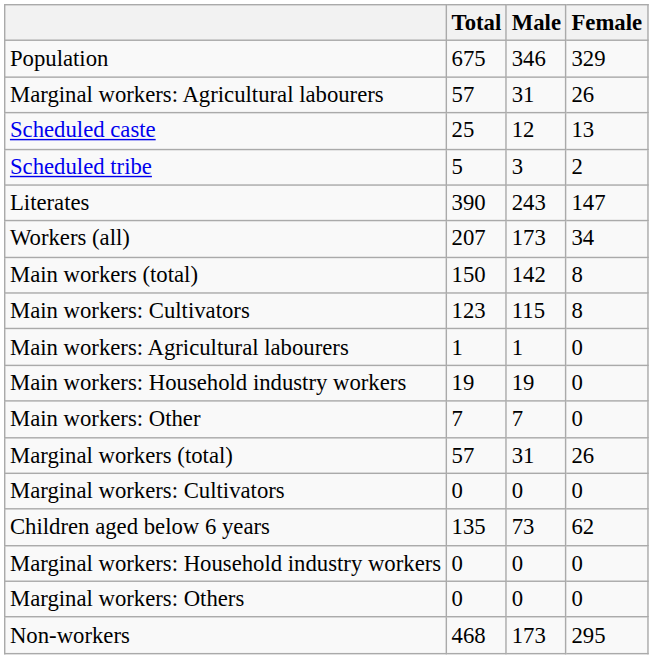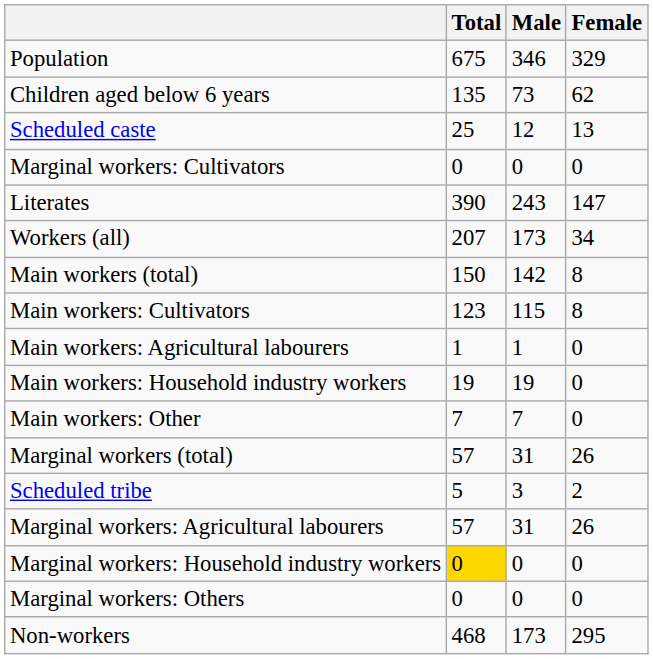 <table class="wikitable sortable">
 <tr>
 <th></th>
 <th>Total</th>
 <th>Male</th>
 <th>Female</th>
 </tr>
 <tr>
 <td>Population</td>
 <td>675</td>
 <td>346</td>
 <td>329</td>
 </tr>
 <tr>
-<td>Marginal workers: Agricultural labourers</td>
-<td>57</td>
-<td>31</td>
-<td>26</td>
+<td>Children aged below 6 years</td>
+<td>135</td>
+<td>73</td>
+<td>62</td>
 </tr>
 <tr>
 <td><a href='#'>Scheduled caste</a></td>
 <td>25</td>
 <td>12</td>
 <td>13</td>
 </tr>
 <tr>
-<td><a href='#'>Scheduled tribe</a></td>
-<td>5</td>
-<td>3</td>
-<td>2</td>
+<td>Marginal workers: Cultivators</td>
+<td>0</td>
+<td>0</td>
+<td>0</td>
 </tr>
 <tr>
 <td>Literates</td>
 <td>390</td>
 <td>243</td>
 <td>147</td>
 </tr>
 <tr>
 <td>Workers (all)</td>
 <td>207</td>
 <td>173</td>
 <td>34</td>
 </tr>
 <tr>
 <td>Main workers (total)</td>
 <td>150</td>
 <td>142</td>
 <td>8</td>
 </tr>
 <tr>
 <td>Main workers: Cultivators</td>
 <td>123</td>
 <td>115</td>
 <td>8</td>
 </tr>
 <tr>
 <td>Main workers: Agricultural labourers</td>
 <td>1</td>
 <td>1</td>
 <td>0</td>
 </tr>
 <tr>
 <td>Main workers: Household industry workers</td>
 <td>19</td>
 <td>19</td>
 <td>0</td>
 </tr>
 <tr>
 <td>Main workers: Other</td>
 <td>7</td>
 <td>7</td>
 <td>0</td>
 </tr>
 <tr>
 <td>Marginal workers (total)</td>
 <td>57</td>
 <td>31</td>
 <td>26</td>
 </tr>
 <tr>
-<td>Marginal workers: Cultivators</td>
-<td>0</td>
-<td>0</td>
-<td>0</td>
+<td><a href='#'>Scheduled tribe</a></td>
+<td>5</td>
+<td>3</td>
+<td>2</td>
 </tr>
 <tr>
-<td>Children aged below 6 years</td>
-<td>135</td>
-<td>73</td>
-<td>62</td>
+<td>Marginal workers: Agricultural labourers</td>
+<td>57</td>
+<td>31</td>
+<td>26</td>
 </tr>
 <tr>
 <td>Marginal workers: Household industry workers</td>
-<td>0</td>
+<td style="background: gold;">0</td>
 <td>0</td>
 <td>0</td>
 </tr>
 <tr>
 <td>Marginal workers: Others</td>
 <td>0</td>
 <td>0</td>
 <td>0</td>
 </tr>
 <tr>
 <td>Non-workers</td>
 <td>468</td>
 <td>173</td>
 <td>295</td>
 </tr>
 </table>
